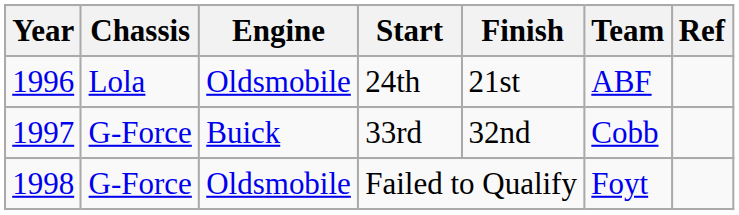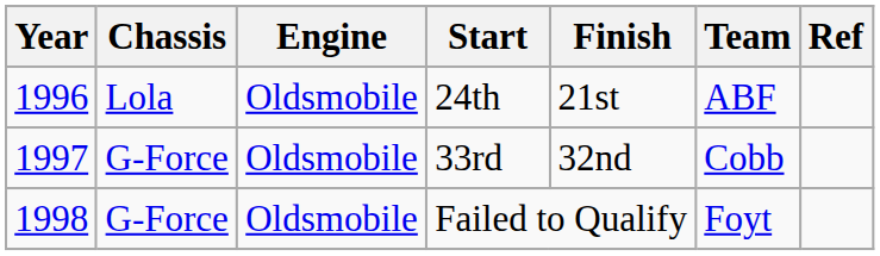 <table class="wikitable" style="font-size: 95%;">
 <tr>
 <th>Year</th>
 <th>Chassis</th>
 <th>Engine</th>
 <th>Start</th>
 <th>Finish</th>
 <th>Team</th>
 <th>Ref</th>
 </tr>
 <tr>
 <td><a href='#'>1996</a></td>
 <td><a href='#'>Lola</a></td>
 <td><a href='#'>Oldsmobile</a></td>
 <td>24th</td>
 <td>21st</td>
 <td><a href='#'>ABF</a></td>
 <td></td>
 </tr>
 <tr>
 <td><a href='#'>1997</a></td>
 <td><a href='#'>G-Force</a></td>
-<td><a href='#'>Buick</a></td>
+<td><a href='#'>Oldsmobile</a></td>
 <td>33rd</td>
 <td>32nd</td>
 <td><a href='#'>Cobb</a></td>
 <td></td>
 </tr>
 <tr>
 <td><a href='#'>1998</a></td>
 <td><a href='#'>G-Force</a></td>
 <td><a href='#'>Oldsmobile</a></td>
 <td colspan=2>Failed to Qualify</td>
 <td><a href='#'>Foyt</a></td>
 <td></td>
 </tr>
 </table>
